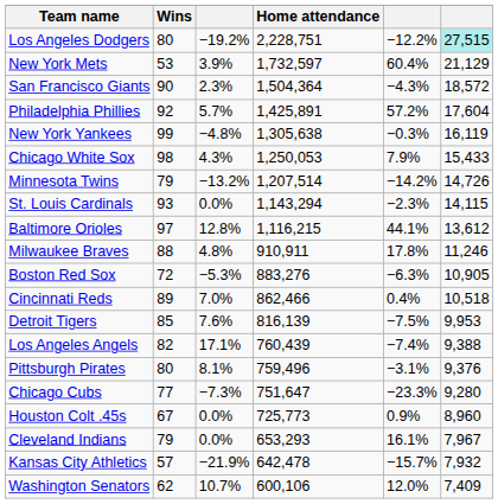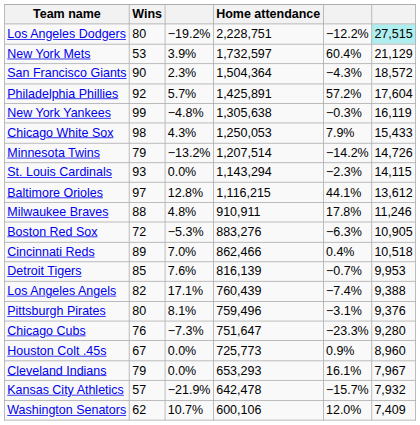 <table class="wikitable sortable">
 <tr style="text-align:center; font-size:larger;">
 </tr>
 <tr>
 <th>Team name</th>
 <th>Wins</th>
 <th></th>
 <th>Home attendance</th>
 <th></th>
 <th></th>
 </tr>
 <tr>
 <td><a href='#'>Los Angeles Dodgers</a></td>
 <td>80</td>
 <td>−19.2%</td>
 <td>2,228,751</td>
 <td>−12.2%</td>
 <td style="background: paleturquoise;">27,515</td>
 </tr>
 <tr>
 <td><a href='#'>New York Mets</a></td>
 <td>53</td>
 <td>3.9%</td>
 <td>1,732,597</td>
 <td>60.4%</td>
 <td>21,129</td>
 </tr>
 <tr>
 <td><a href='#'>San Francisco Giants</a></td>
 <td>90</td>
 <td>2.3%</td>
 <td>1,504,364</td>
 <td>−4.3%</td>
 <td>18,572</td>
 </tr>
 <tr>
 <td><a href='#'>Philadelphia Phillies</a></td>
 <td>92</td>
 <td>5.7%</td>
 <td>1,425,891</td>
 <td>57.2%</td>
 <td>17,604</td>
 </tr>
 <tr>
 <td><a href='#'>New York Yankees</a></td>
 <td>99</td>
 <td>−4.8%</td>
 <td>1,305,638</td>
 <td>−0.3%</td>
 <td>16,119</td>
 </tr>
 <tr>
 <td><a href='#'>Chicago White Sox</a></td>
 <td>98</td>
 <td>4.3%</td>
 <td>1,250,053</td>
 <td>7.9%</td>
 <td>15,433</td>
 </tr>
 <tr>
 <td><a href='#'>Minnesota Twins</a></td>
 <td>79</td>
 <td>−13.2%</td>
 <td>1,207,514</td>
 <td>−14.2%</td>
 <td>14,726</td>
 </tr>
 <tr>
 <td><a href='#'>St. Louis Cardinals</a></td>
 <td>93</td>
 <td>0.0%</td>
 <td>1,143,294</td>
 <td>−2.3%</td>
 <td>14,115</td>
 </tr>
 <tr>
 <td><a href='#'>Baltimore Orioles</a></td>
 <td>97</td>
 <td>12.8%</td>
 <td>1,116,215</td>
 <td>44.1%</td>
 <td>13,612</td>
 </tr>
 <tr>
 <td><a href='#'>Milwaukee Braves</a></td>
 <td>88</td>
 <td>4.8%</td>
 <td>910,911</td>
 <td>17.8%</td>
 <td>11,246</td>
 </tr>
 <tr>
 <td><a href='#'>Boston Red Sox</a></td>
 <td>72</td>
 <td>−5.3%</td>
 <td>883,276</td>
 <td>−6.3%</td>
 <td>10,905</td>
 </tr>
 <tr>
 <td><a href='#'>Cincinnati Reds</a></td>
 <td>89</td>
 <td>7.0%</td>
 <td>862,466</td>
 <td>0.4%</td>
 <td>10,518</td>
 </tr>
 <tr>
 <td><a href='#'>Detroit Tigers</a></td>
 <td>85</td>
 <td>7.6%</td>
 <td>816,139</td>
-<td>−7.5%</td>
+<td>−0.7%</td>
 <td>9,953</td>
 </tr>
 <tr>
 <td><a href='#'>Los Angeles Angels</a></td>
 <td>82</td>
 <td>17.1%</td>
 <td>760,439</td>
 <td>−7.4%</td>
 <td>9,388</td>
 </tr>
 <tr>
 <td><a href='#'>Pittsburgh Pirates</a></td>
 <td>80</td>
 <td>8.1%</td>
 <td>759,496</td>
 <td>−3.1%</td>
 <td>9,376</td>
 </tr>
 <tr>
 <td><a href='#'>Chicago Cubs</a></td>
-<td>77</td>
+<td>76</td>
 <td>−7.3%</td>
 <td>751,647</td>
 <td>−23.3%</td>
 <td>9,280</td>
 </tr>
 <tr>
 <td><a href='#'>Houston Colt .45s</a></td>
 <td>67</td>
 <td>0.0%</td>
 <td>725,773</td>
 <td>0.9%</td>
 <td>8,960</td>
 </tr>
 <tr>
 <td><a href='#'>Cleveland Indians</a></td>
 <td>79</td>
 <td>0.0%</td>
 <td>653,293</td>
 <td>16.1%</td>
 <td>7,967</td>
 </tr>
 <tr>
 <td><a href='#'>Kansas City Athletics</a></td>
 <td>57</td>
 <td>−21.9%</td>
 <td>642,478</td>
 <td>−15.7%</td>
 <td>7,932</td>
 </tr>
 <tr>
 <td><a href='#'>Washington Senators</a></td>
 <td>62</td>
 <td>10.7%</td>
 <td>600,106</td>
 <td>12.0%</td>
 <td>7,409</td>
 </tr>
 </table>
